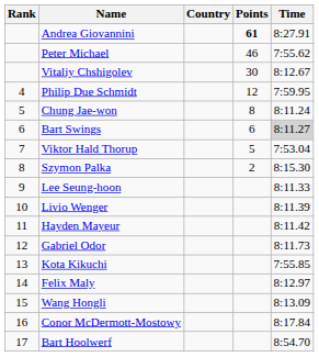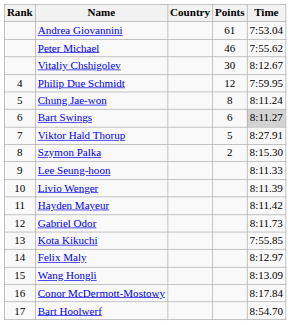 <table class="wikitable sortable" style="text-align:center">
 <tr>
 <th>Rank</th>
 <th>Name</th>
 <th>Country</th>
 <th>Points</th>
 <th>Time</th>
 </tr>
 <tr>
 <td></td>
 <td align=left><a href='#'>Andrea Giovannini</a></td>
 <td align=left></td>
-<td><strong>61</strong></td>
-<td>8:27.91</td>
+<td>61</td>
+<td>7:53.04</td>
 </tr>
 <tr>
 <td></td>
 <td align=left><a href='#'>Peter Michael</a></td>
 <td align=left></td>
 <td>46</td>
 <td>7:55.62</td>
 </tr>
 <tr>
 <td></td>
 <td align=left><a href='#'>Vitaliy Chshigolev</a></td>
 <td align=left></td>
 <td>30</td>
 <td>8:12.67</td>
 </tr>
 <tr>
 <td>4</td>
 <td align=left><a href='#'>Philip Due Schmidt</a></td>
 <td align=left></td>
 <td>12</td>
 <td>7:59.95</td>
 </tr>
 <tr>
 <td>5</td>
 <td align=left><a href='#'>Chung Jae-won</a></td>
 <td align=left></td>
 <td>8</td>
 <td>8:11.24</td>
 </tr>
 <tr>
 <td>6</td>
 <td align=left><a href='#'>Bart Swings</a></td>
 <td align=left></td>
 <td>6</td>
 <td style="background: lightgrey;">8:11.27</td>
 </tr>
 <tr>
 <td>7</td>
 <td align=left><a href='#'>Viktor Hald Thorup</a></td>
 <td align=left></td>
 <td>5</td>
-<td>7:53.04</td>
+<td>8:27.91</td>
 </tr>
 <tr>
 <td>8</td>
 <td align=left><a href='#'>Szymon Palka</a></td>
 <td align=left></td>
 <td>2</td>
 <td>8:15.30</td>
 </tr>
 <tr>
 <td>9</td>
 <td align=left><a href='#'>Lee Seung-hoon</a></td>
 <td align=left></td>
 <td></td>
 <td>8:11.33</td>
 </tr>
 <tr>
 <td>10</td>
 <td align=left><a href='#'>Livio Wenger</a></td>
 <td align=left></td>
 <td></td>
 <td>8:11.39</td>
 </tr>
 <tr>
 <td>11</td>
 <td align=left><a href='#'>Hayden Mayeur</a></td>
 <td align=left></td>
 <td></td>
 <td>8:11.42</td>
 </tr>
 <tr>
 <td>12</td>
 <td align=left><a href='#'>Gabriel Odor</a></td>
 <td align=left></td>
 <td></td>
 <td>8:11.73</td>
 </tr>
 <tr>
 <td>13</td>
 <td align=left><a href='#'>Kota Kikuchi</a></td>
 <td align=left></td>
 <td></td>
 <td>7:55.85</td>
 </tr>
 <tr>
 <td>14</td>
 <td align=left><a href='#'>Felix Maly</a></td>
 <td align=left></td>
 <td></td>
 <td>8:12.97</td>
 </tr>
 <tr>
 <td>15</td>
 <td align=left><a href='#'>Wang Hongli</a></td>
 <td align=left></td>
 <td></td>
 <td>8:13.09</td>
 </tr>
 <tr>
 <td>16</td>
 <td align=left><a href='#'>Conor McDermott-Mostowy</a></td>
 <td align=left></td>
 <td></td>
 <td>8:17.84</td>
 </tr>
 <tr>
 <td>17</td>
 <td align=left><a href='#'>Bart Hoolwerf</a></td>
 <td align=left></td>
 <td></td>
 <td>8:54.70</td>
 </tr>
 </table>
